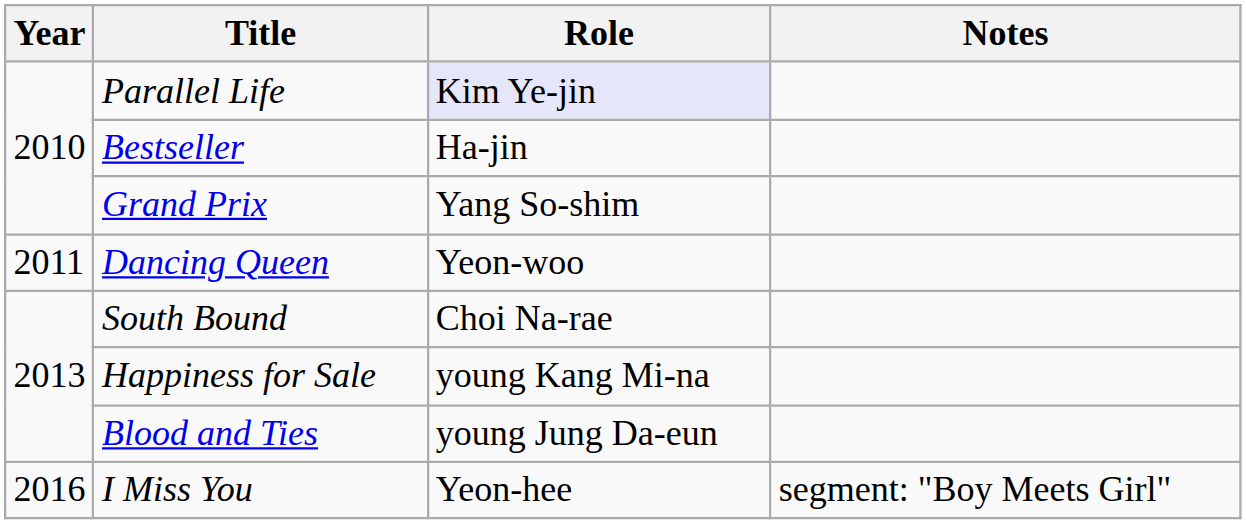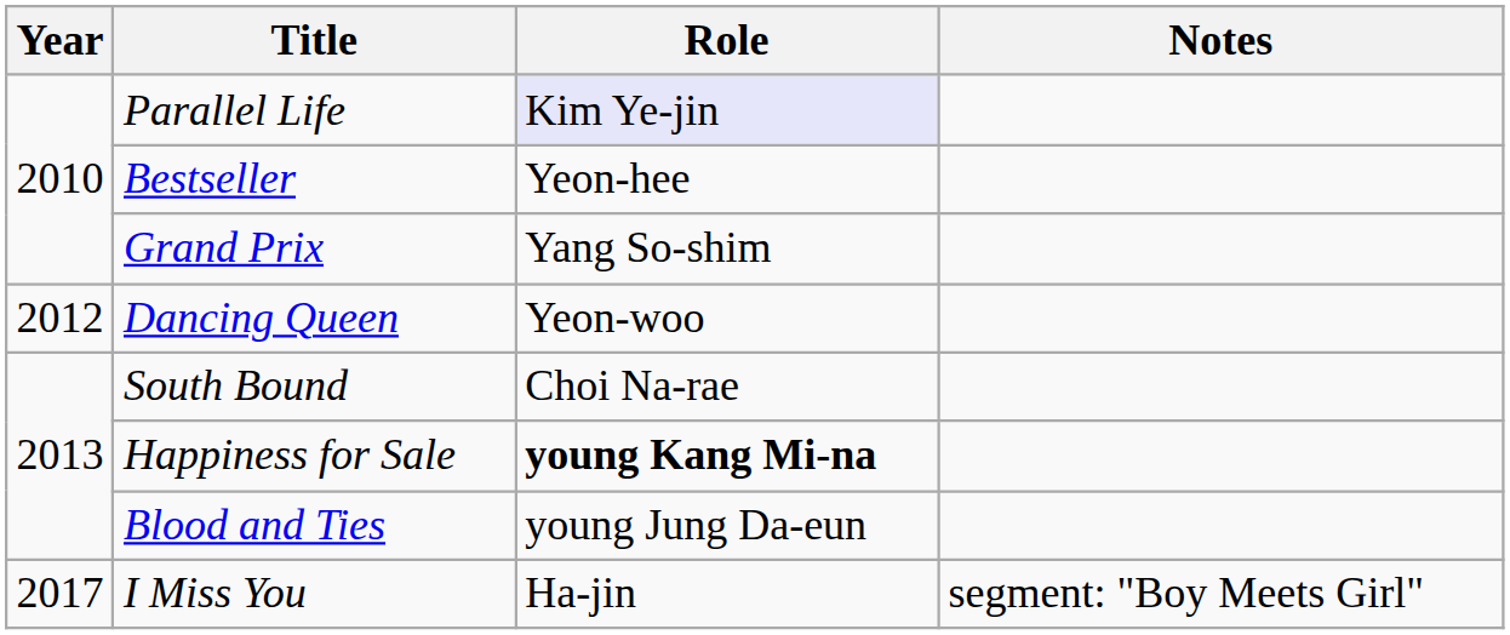 <table class="wikitable" style="width:550px">
 <tr>
 <th width=10>Year</th>
 <th>Title</th>
 <th>Role</th>
 <th>Notes</th>
 </tr>
 <tr>
 <td rowspan=3>2010</td>
 <td><em>Parallel Life</em></td>
 <td style="background: lavender;">Kim Ye-jin</td>
 <td></td>
 </tr>
 <tr>
 <td><em><a href='#'>Bestseller</a></em></td>
-<td>Ha-jin</td>
+<td>Yeon-hee</td>
 <td></td>
 </tr>
 <tr>
 <td><em><a href='#'>Grand Prix</a></em></td>
 <td>Yang So-shim</td>
 <td></td>
 </tr>
 <tr>
-<td>2011</td>
+<td>2012</td>
 <td><em><a href='#'>Dancing Queen</a></em></td>
 <td>Yeon-woo</td>
 <td></td>
 </tr>
 <tr>
 <td rowspan=3>2013</td>
 <td><em>South Bound</em></td>
 <td>Choi Na-rae</td>
 <td></td>
 </tr>
 <tr>
 <td><em>Happiness for Sale</em></td>
-<td>young Kang Mi-na</td>
+<td><strong>young Kang Mi-na</strong></td>
 <td></td>
 </tr>
 <tr>
 <td><em><a href='#'>Blood and Ties</a></em></td>
 <td>young Jung Da-eun</td>
 <td></td>
 </tr>
 <tr>
-<td>2016</td>
+<td>2017</td>
 <td><em>I Miss You</em></td>
-<td>Yeon-hee</td>
+<td>Ha-jin</td>
 <td>segment: "Boy Meets Girl"</td>
 </tr>
 </table>
